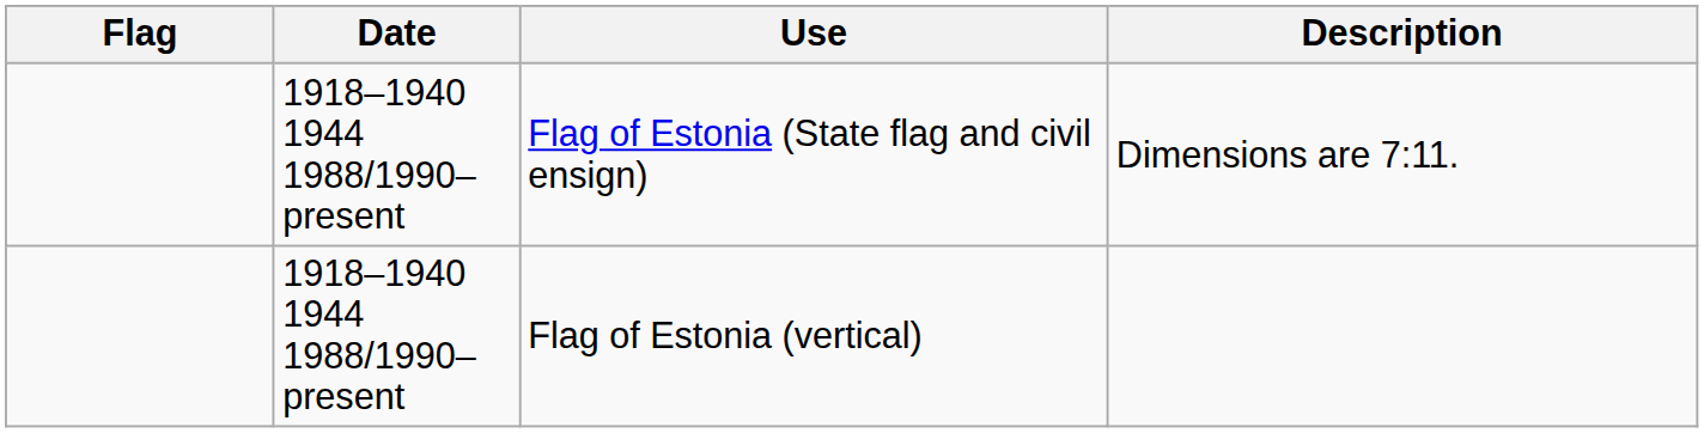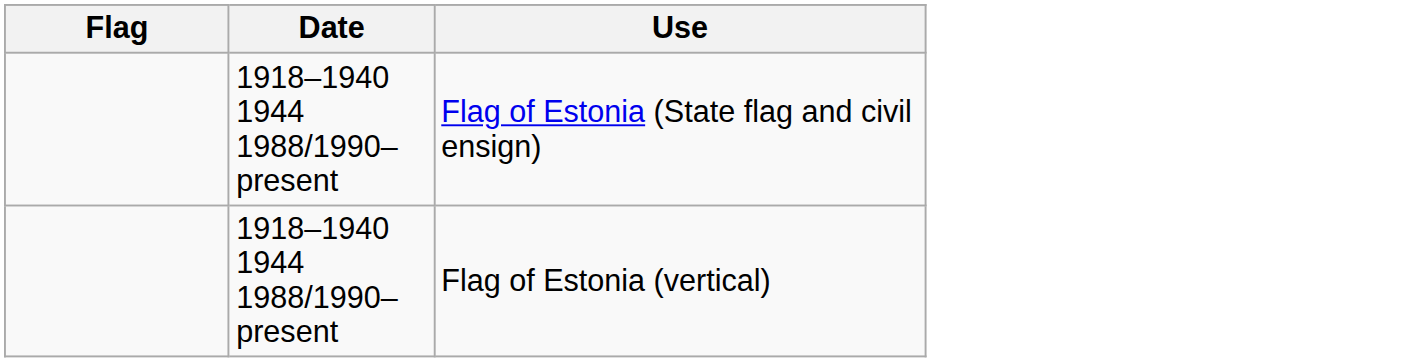 <table class="wikitable">
 <tr>
 <th style="width:110px;">Flag</th>
 <th style="width:100px;">Date</th>
 <th style="width:250px;">Use</th>
-<th style="width:250px;">Description</th>
 </tr>
 <tr>
 <td></td>
 <td>1918–1940<br>1944 <br>1988/1990–present</td>
 <td><a href='#'>Flag of Estonia</a> (State flag and civil ensign)</td>
-<td>Dimensions are 7:11.</td>
 </tr>
 <tr>
 <td></td>
 <td>1918–1940<br>1944 <br>1988/1990–present</td>
 <td>Flag of Estonia (vertical)</td>
-<td></td>
 </tr>
 </table>
